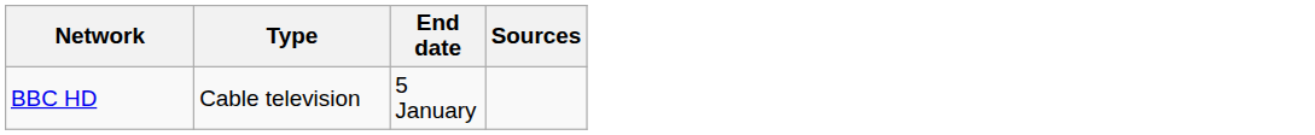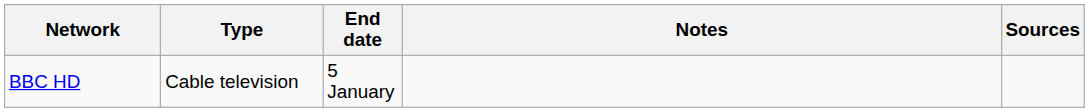 <table class="wikitable">
 <tr>
 <th style="text-align:center; width:125px">Network</th>
 <th style="text-align:center; width:130px">Type</th>
 <th style="text-align:center; width:60px">End date</th>
+<th style="text-align:center; width:500px">Notes</th>
 <th style="text-align:center; width:30px">Sources</th>
 </tr>
 <tr>
 <td><a href='#'>BBC HD</a></td>
 <td>Cable television</td>
 <td>5 January</td>
 <td></td>
+<td></td>
 </tr>
 </table>
